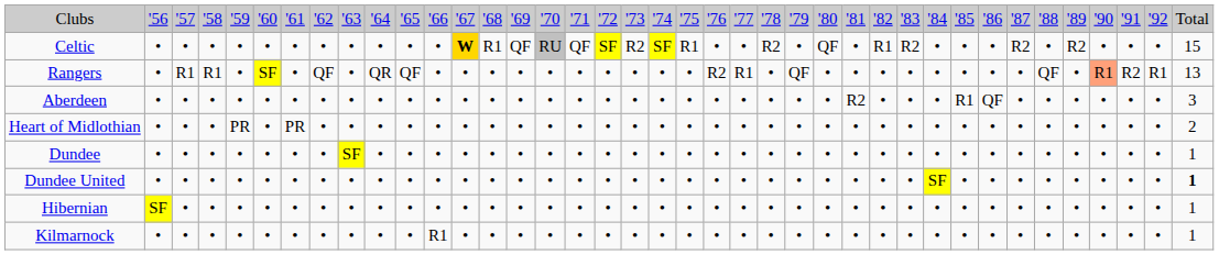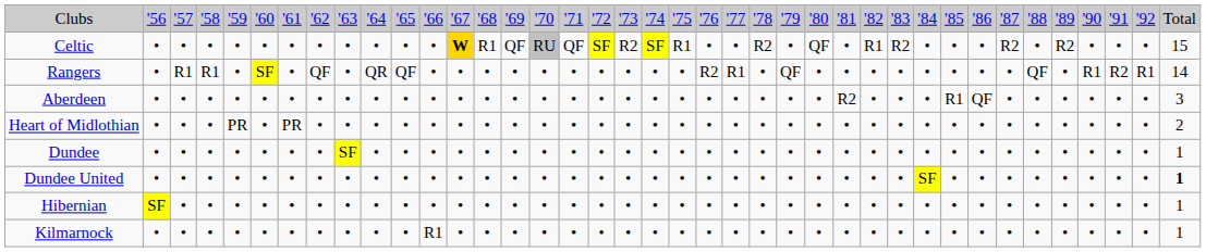 <table class=wikitable style="text-align:center;font-size:90%">
 <tr style="background:#ccc">
 <td>Clubs</td>
 <td><a href='#'>'56</a></td>
 <td><a href='#'>'57</a></td>
 <td><a href='#'>'58</a></td>
 <td><a href='#'>'59</a></td>
 <td><a href='#'>'60</a></td>
 <td><a href='#'>'61</a></td>
 <td><a href='#'>'62</a></td>
 <td><a href='#'>'63</a></td>
 <td><a href='#'>'64</a></td>
 <td><a href='#'>'65</a></td>
 <td><a href='#'>'66</a></td>
 <td><a href='#'>'67</a></td>
 <td><a href='#'>'68</a></td>
 <td><a href='#'>'69</a></td>
 <td><a href='#'>'70</a></td>
 <td><a href='#'>'71</a></td>
 <td><a href='#'>'72</a></td>
 <td><a href='#'>'73</a></td>
 <td><a href='#'>'74</a></td>
 <td><a href='#'>'75</a></td>
 <td><a href='#'>'76</a></td>
 <td><a href='#'>'77</a></td>
 <td><a href='#'>'78</a></td>
 <td><a href='#'>'79</a></td>
 <td><a href='#'>'80</a></td>
 <td><a href='#'>'81</a></td>
 <td><a href='#'>'82</a></td>
 <td><a href='#'>'83</a></td>
 <td><a href='#'>'84</a></td>
 <td><a href='#'>'85</a></td>
 <td><a href='#'>'86</a></td>
 <td><a href='#'>'87</a></td>
 <td><a href='#'>'88</a></td>
 <td><a href='#'>'89</a></td>
 <td><a href='#'>'90</a></td>
 <td><a href='#'>'91</a></td>
 <td><a href='#'>'92</a></td>
 <td>Total</td>
 </tr>
 <tr>
 <td><a href='#'>Celtic</a></td>
 <td>•</td>
 <td>•</td>
 <td>•</td>
 <td>•</td>
 <td>•</td>
 <td>•</td>
 <td>•</td>
 <td>•</td>
 <td>•</td>
 <td>•</td>
 <td>•</td>
 <td bgcolor=gold><strong>W</strong></td>
 <td>R1</td>
 <td>QF</td>
 <td bgcolor=silver>RU</td>
 <td>QF</td>
 <td bgcolor=yellow>SF</td>
 <td>R2</td>
 <td bgcolor=yellow>SF</td>
 <td>R1</td>
 <td>•</td>
 <td>•</td>
 <td>R2</td>
 <td>•</td>
 <td>QF</td>
 <td>•</td>
 <td>R1</td>
 <td>R2</td>
 <td>•</td>
 <td>•</td>
 <td>•</td>
 <td>R2</td>
 <td>•</td>
 <td>R2</td>
 <td>•</td>
 <td>•</td>
 <td>•</td>
 <td>15</td>
 </tr>
 <tr>
 <td><a href='#'>Rangers</a></td>
 <td>•</td>
 <td>R1</td>
 <td>R1</td>
 <td>•</td>
 <td bgcolor=yellow>SF</td>
 <td>•</td>
 <td>QF</td>
 <td>•</td>
 <td>QR</td>
 <td>QF</td>
 <td>•</td>
 <td>•</td>
 <td>•</td>
 <td>•</td>
 <td>•</td>
 <td>•</td>
 <td>•</td>
 <td>•</td>
 <td>•</td>
 <td>•</td>
 <td>R2</td>
 <td>R1</td>
 <td>•</td>
 <td>QF</td>
 <td>•</td>
 <td>•</td>
 <td>•</td>
 <td>•</td>
 <td>•</td>
 <td>•</td>
 <td>•</td>
 <td>•</td>
 <td>QF</td>
 <td>•</td>
-<td style="background: lightsalmon;">R1</td>
+<td>R1</td>
 <td>R2</td>
 <td>R1</td>
-<td>13</td>
+<td>14</td>
 </tr>
 <tr>
 <td><a href='#'>Aberdeen</a></td>
 <td>•</td>
 <td>•</td>
 <td>•</td>
 <td>•</td>
 <td>•</td>
 <td>•</td>
 <td>•</td>
 <td>•</td>
 <td>•</td>
 <td>•</td>
 <td>•</td>
 <td>•</td>
 <td>•</td>
 <td>•</td>
 <td>•</td>
 <td>•</td>
 <td>•</td>
 <td>•</td>
 <td>•</td>
 <td>•</td>
 <td>•</td>
 <td>•</td>
 <td>•</td>
 <td>•</td>
 <td>•</td>
 <td>R2</td>
 <td>•</td>
 <td>•</td>
 <td>•</td>
 <td>R1</td>
 <td>QF</td>
 <td>•</td>
 <td>•</td>
 <td>•</td>
 <td>•</td>
 <td>•</td>
 <td>•</td>
 <td>3</td>
 </tr>
 <tr>
 <td><a href='#'>Heart of Midlothian</a></td>
 <td>•</td>
 <td>•</td>
 <td>•</td>
 <td>PR</td>
 <td>•</td>
 <td>PR</td>
 <td>•</td>
 <td>•</td>
 <td>•</td>
 <td>•</td>
 <td>•</td>
 <td>•</td>
 <td>•</td>
 <td>•</td>
 <td>•</td>
 <td>•</td>
 <td>•</td>
 <td>•</td>
 <td>•</td>
 <td>•</td>
 <td>•</td>
 <td>•</td>
 <td>•</td>
 <td>•</td>
 <td>•</td>
 <td>•</td>
 <td>•</td>
 <td>•</td>
 <td>•</td>
 <td>•</td>
 <td>•</td>
 <td>•</td>
 <td>•</td>
 <td>•</td>
 <td>•</td>
 <td>•</td>
 <td>•</td>
 <td>2</td>
 </tr>
 <tr>
 <td><a href='#'>Dundee</a></td>
 <td>•</td>
 <td>•</td>
 <td>•</td>
 <td>•</td>
 <td>•</td>
 <td>•</td>
 <td>•</td>
 <td bgcolor=yellow>SF</td>
 <td>•</td>
 <td>•</td>
 <td>•</td>
 <td>•</td>
 <td>•</td>
 <td>•</td>
 <td>•</td>
 <td>•</td>
 <td>•</td>
 <td>•</td>
 <td>•</td>
 <td>•</td>
 <td>•</td>
 <td>•</td>
 <td>•</td>
 <td>•</td>
 <td>•</td>
 <td>•</td>
 <td>•</td>
 <td>•</td>
 <td>•</td>
 <td>•</td>
 <td>•</td>
 <td>•</td>
 <td>•</td>
 <td>•</td>
 <td>•</td>
 <td>•</td>
 <td>•</td>
 <td>1</td>
 </tr>
 <tr>
 <td><a href='#'>Dundee United</a></td>
 <td>•</td>
 <td>•</td>
 <td>•</td>
 <td>•</td>
 <td>•</td>
 <td>•</td>
 <td>•</td>
 <td>•</td>
 <td>•</td>
 <td>•</td>
 <td>•</td>
 <td>•</td>
 <td>•</td>
 <td>•</td>
 <td>•</td>
 <td>•</td>
 <td>•</td>
 <td>•</td>
 <td>•</td>
 <td>•</td>
 <td>•</td>
 <td>•</td>
 <td>•</td>
 <td>•</td>
 <td>•</td>
 <td>•</td>
 <td>•</td>
 <td>•</td>
 <td bgcolor=yellow>SF</td>
 <td>•</td>
 <td>•</td>
 <td>•</td>
 <td>•</td>
 <td>•</td>
 <td>•</td>
 <td>•</td>
 <td>•</td>
 <td><strong>1</strong></td>
 </tr>
 <tr>
 <td><a href='#'>Hibernian</a></td>
 <td bgcolor=yellow>SF</td>
 <td>•</td>
 <td>•</td>
 <td>•</td>
 <td>•</td>
 <td>•</td>
 <td>•</td>
 <td>•</td>
 <td>•</td>
 <td>•</td>
 <td>•</td>
 <td>•</td>
 <td>•</td>
 <td>•</td>
 <td>•</td>
 <td>•</td>
 <td>•</td>
 <td>•</td>
 <td>•</td>
 <td>•</td>
 <td>•</td>
 <td>•</td>
 <td>•</td>
 <td>•</td>
 <td>•</td>
 <td>•</td>
 <td>•</td>
 <td>•</td>
 <td>•</td>
 <td>•</td>
 <td>•</td>
 <td>•</td>
 <td>•</td>
 <td>•</td>
 <td>•</td>
 <td>•</td>
 <td>•</td>
 <td>1</td>
 </tr>
 <tr>
 <td><a href='#'>Kilmarnock</a></td>
 <td>•</td>
 <td>•</td>
 <td>•</td>
 <td>•</td>
 <td>•</td>
 <td>•</td>
 <td>•</td>
 <td>•</td>
 <td>•</td>
 <td>•</td>
 <td>R1</td>
 <td>•</td>
 <td>•</td>
 <td>•</td>
 <td>•</td>
 <td>•</td>
 <td>•</td>
 <td>•</td>
 <td>•</td>
 <td>•</td>
 <td>•</td>
 <td>•</td>
 <td>•</td>
 <td>•</td>
 <td>•</td>
 <td>•</td>
 <td>•</td>
 <td>•</td>
 <td>•</td>
 <td>•</td>
 <td>•</td>
 <td>•</td>
 <td>•</td>
 <td>•</td>
 <td>•</td>
 <td>•</td>
 <td>•</td>
 <td>1</td>
 </tr>
 </table>
